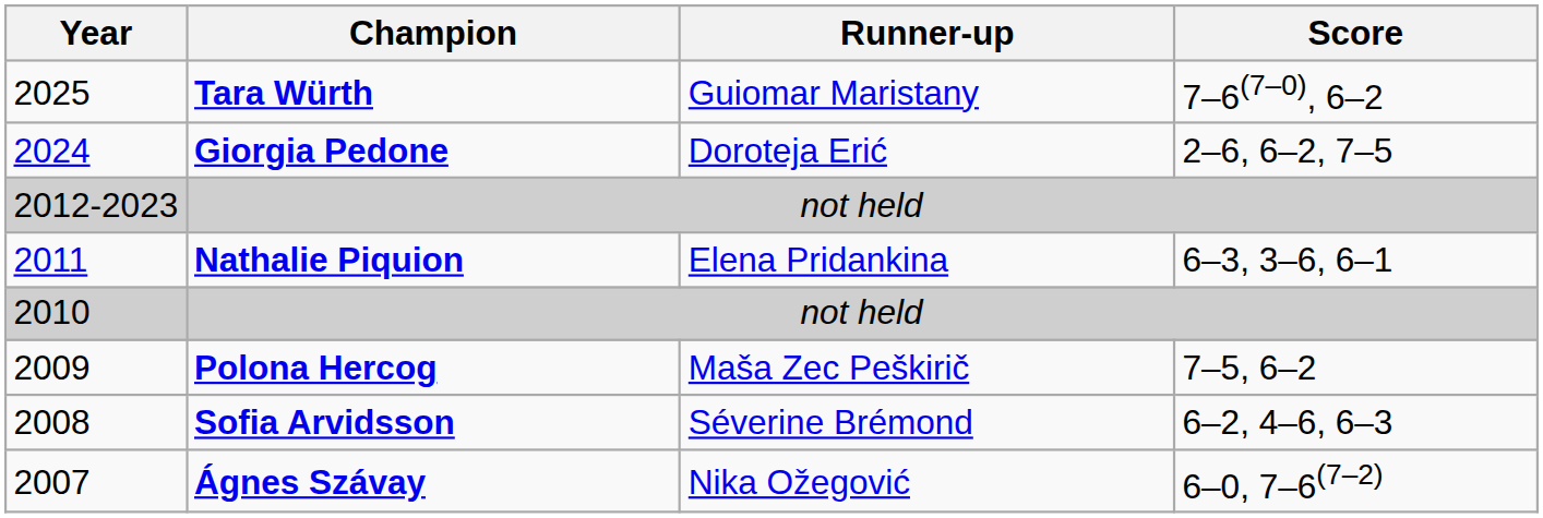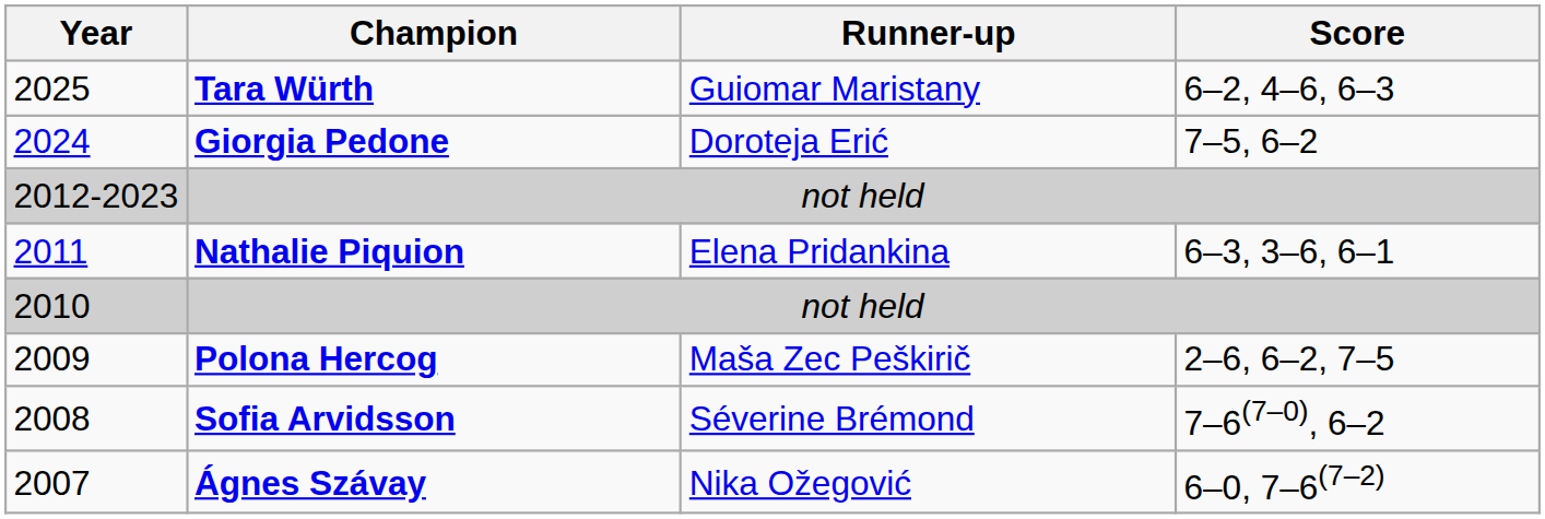 <table class="wikitable" style="font-size:90%">
 <tr>
 <th>Year</th>
 <th width="200">Champion</th>
 <th width="200">Runner-up</th>
 <th width="145">Score</th>
 </tr>
 <tr>
 <td>2025</td>
 <td> <strong><a href='#'>Tara Würth</a></strong></td>
 <td> <a href='#'>Guiomar Maristany</a></td>
-<td>7–6<sup>(7–0)</sup>, 6–2</td>
+<td>6–2, 4–6, 6–3</td>
 </tr>
 <tr>
 <td><a href='#'>2024</a></td>
 <td> <strong><a href='#'>Giorgia Pedone</a></strong></td>
 <td> <a href='#'>Doroteja Erić</a></td>
-<td>2–6, 6–2, 7–5</td>
+<td>7–5, 6–2</td>
 </tr>
 <tr>
 <td style="background:#cfcfcf">2012-2023</td>
 <td colspan=4 align=center style="background:#cfcfcf"><em>not held</em></td>
 </tr>
 <tr>
 <td><a href='#'>2011</a></td>
 <td> <strong><a href='#'>Nathalie Piquion</a></strong></td>
 <td> <a href='#'>Elena Pridankina</a></td>
 <td>6–3, 3–6, 6–1</td>
 </tr>
 <tr>
 <td style="background:#cfcfcf">2010</td>
 <td colspan=4 align=center style="background:#cfcfcf"><em>not held</em></td>
 </tr>
 <tr>
 <td>2009</td>
 <td> <strong><a href='#'>Polona Hercog</a></strong></td>
 <td> <a href='#'>Maša Zec Peškirič</a></td>
-<td>7–5, 6–2</td>
+<td>2–6, 6–2, 7–5</td>
 </tr>
 <tr>
 <td>2008</td>
 <td> <strong><a href='#'>Sofia Arvidsson</a></strong></td>
 <td> <a href='#'>Séverine Brémond</a></td>
-<td>6–2, 4–6, 6–3</td>
+<td>7–6<sup>(7–0)</sup>, 6–2</td>
 </tr>
 <tr>
 <td>2007</td>
 <td> <strong><a href='#'>Ágnes Szávay</a></strong></td>
 <td> <a href='#'>Nika Ožegović</a></td>
 <td>6–0, 7–6<sup>(7–2)</sup></td>
 </tr>
 </table>
